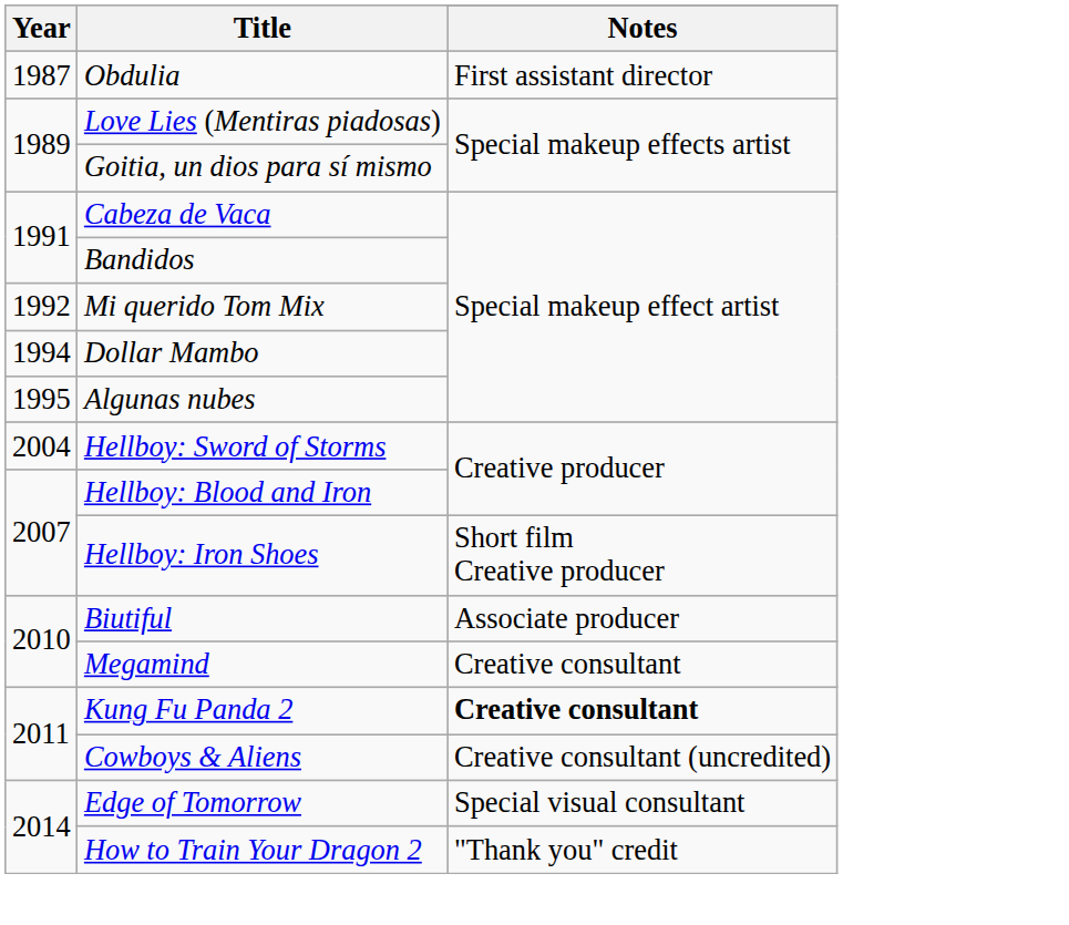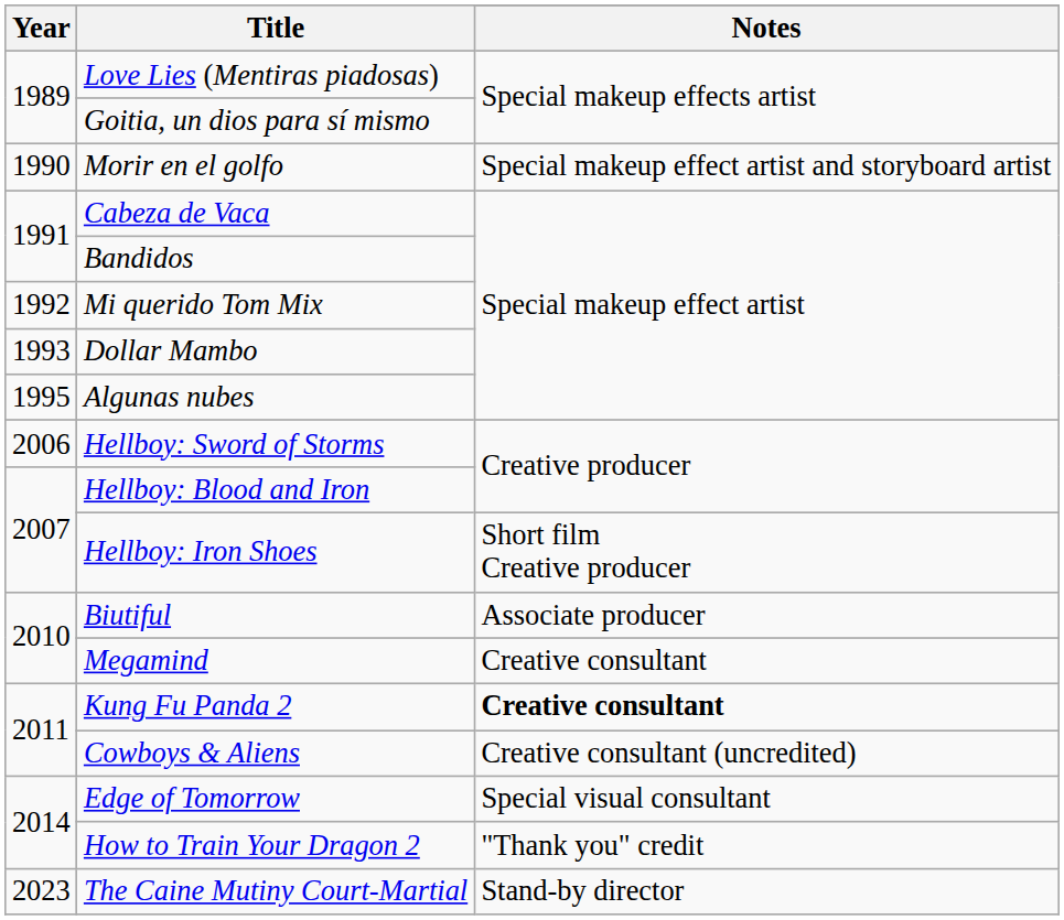 <table class="wikitable">
 <tr>
 <th rowspan="2">Year</th>
 <th rowspan="2">Title</th>
 </tr>
 <tr>
 <th>Notes</th>
 </tr>
 <tr>
-<td>1987</td>
-<td><em>Obdulia</em></td>
-<td>First assistant director</td>
-</tr>
-<tr>
 <td rowspan="2">1989</td>
 <td><em><a href='#'>Love Lies</a></em> (<em>Mentiras piadosas</em>)</td>
 <td rowspan=2>Special makeup effects artist</td>
 </tr>
 <tr>
 <td><em>Goitia, un dios para sí mismo</em></td>
+</tr>
+<tr>
+<td>1990</td>
+<td><em>Morir en el golfo</em></td>
+<td>Special makeup effect artist and storyboard artist</td>
 </tr>
 <tr>
 <td rowspan="2">1991</td>
 <td><em><a href='#'>Cabeza de Vaca</a></em></td>
 <td rowspan=5>Special makeup effect artist</td>
 </tr>
 <tr>
 <td><em>Bandidos</em></td>
 </tr>
 <tr>
 <td>1992</td>
 <td><em>Mi querido Tom Mix</em></td>
 </tr>
 <tr>
-<td>1994</td>
+<td>1993</td>
 <td style="text-align:left"><em>Dollar Mambo</em></td>
 </tr>
 <tr>
 <td>1995</td>
 <td><em>Algunas nubes</em></td>
 </tr>
 <tr>
-<td>2004</td>
+<td>2006</td>
 <td><em><a href='#'>Hellboy: Sword of Storms</a></em></td>
 <td rowspan=2>Creative producer</td>
 </tr>
 <tr>
 <td rowspan=2>2007</td>
 <td><em><a href='#'>Hellboy: Blood and Iron</a></em></td>
 </tr>
 <tr>
 <td><em><a href='#'>Hellboy: Iron Shoes</a></em></td>
 <td>Short film<br>Creative producer</td>
 </tr>
 <tr>
 <td rowspan="2">2010</td>
 <td><em><a href='#'>Biutiful</a></em></td>
 <td>Associate producer</td>
 </tr>
 <tr>
 <td><em><a href='#'>Megamind</a></em></td>
 <td>Creative consultant</td>
 </tr>
 <tr>
 <td rowspan="2">2011</td>
 <td><em><a href='#'>Kung Fu Panda 2</a></em></td>
 <td><strong>Creative consultant</strong></td>
 </tr>
 <tr>
 <td><em><a href='#'>Cowboys & Aliens</a></em></td>
 <td>Creative consultant (uncredited)</td>
 </tr>
 <tr>
 <td rowspan="2">2014</td>
 <td style="text-align:left"><em><a href='#'>Edge of Tomorrow</a></em></td>
 <td>Special visual consultant</td>
 </tr>
 <tr>
 <td><em><a href='#'>How to Train Your Dragon 2</a></em></td>
 <td>"Thank you" credit</td>
 </tr>
+<tr>
+<td>2023</td>
+<td><em><a href='#'>The Caine Mutiny Court-Martial</a></em></td>
+<td>Stand-by director</td>
+</tr>
 </table>
